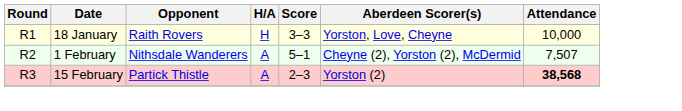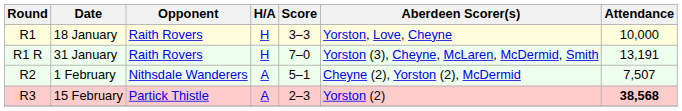 <table class="wikitable" style="text-align:center">
 <tr>
 <th>Round</th>
 <th>Date</th>
 <th>Opponent</th>
 <th>H/A</th>
 <th>Score</th>
 <th>Aberdeen Scorer(s)</th>
 <th>Attendance</th>
 </tr>
 <tr bgcolor=#FFFFDD>
 <td>R1</td>
 <td align=left>18 January</td>
 <td align=left><a href='#'>Raith Rovers</a></td>
 <td><a href='#'>H</a></td>
 <td>3–3</td>
 <td align=left><a href='#'>Yorston</a>, <a href='#'>Love</a>, <a href='#'>Cheyne</a></td>
 <td>10,000</td>
+</tr>
+<tr bgcolor=#EEFFEE>
+<td>R1 R</td>
+<td align=left>31 January</td>
+<td align=left><a href='#'>Raith Rovers</a></td>
+<td><a href='#'>H</a></td>
+<td>7–0</td>
+<td align=left><a href='#'>Yorston</a> (3), <a href='#'>Cheyne</a>, <a href='#'>McLaren</a>, <a href='#'>McDermid</a>, <a href='#'>Smith</a></td>
+<td>13,191</td>
 </tr>
 <tr bgcolor=#EEFFEE>
 <td>R2</td>
 <td align=left>1 February</td>
 <td align=left><a href='#'>Nithsdale Wanderers</a></td>
 <td><a href='#'>A</a></td>
 <td>5–1</td>
 <td align=left><a href='#'>Cheyne</a> (2), <a href='#'>Yorston</a> (2), <a href='#'>McDermid</a></td>
 <td>7,507</td>
 </tr>
 <tr bgcolor=#FFCCCC>
 <td>R3</td>
 <td align=left>15 February</td>
 <td align=left><a href='#'>Partick Thistle</a></td>
 <td><a href='#'>A</a></td>
 <td>2–3</td>
 <td align=left><a href='#'>Yorston</a> (2)</td>
 <td><strong>38,568</strong></td>
 </tr>
 <tr>
 </tr>
 </table>
